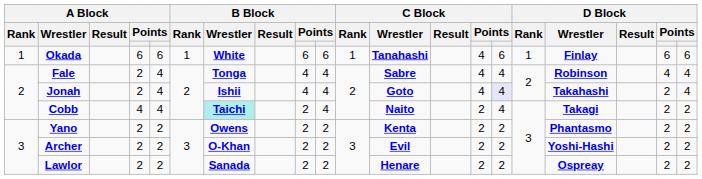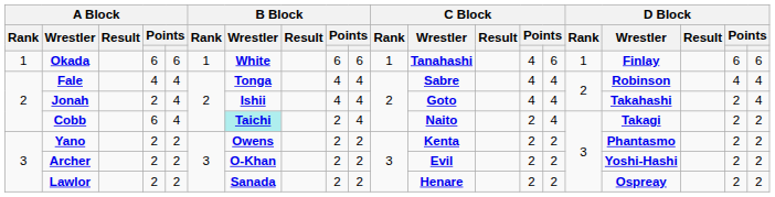 <table class="wikitable mw-collapsible mw-collapsed" style="text-align: center">
 <tr>
 <th colspan="5">A Block</th>
 <th colspan="5">B Block</th>
 <th colspan="5">C Block</th>
 <th colspan="5">D Block</th>
 </tr>
 <tr>
 <th rowspan="2">Rank</th>
 <th rowspan="2">Wrestler</th>
 <th rowspan="2">Result</th>
 <th colspan="2">Points</th>
 <th rowspan="2">Rank</th>
 <th rowspan="2">Wrestler</th>
 <th rowspan="2">Result</th>
 <th colspan="2">Points</th>
 <th rowspan="2">Rank</th>
 <th rowspan="2">Wrestler</th>
 <th rowspan="2">Result</th>
 <th colspan="2">Points</th>
 <th rowspan="2">Rank</th>
 <th rowspan="2">Wrestler</th>
 <th rowspan="2">Result</th>
 <th colspan="2">Points</th>
 </tr>
 <tr>
 <th></th>
 <th></th>
 <th></th>
 <th></th>
 <th></th>
 <th></th>
 <th></th>
 <th></th>
 </tr>
 <tr>
 <td>1</td>
 <td><strong><a href='#'>Okada</a></strong></td>
 <td></td>
 <td>6</td>
 <td>6</td>
 <td>1</td>
 <td><strong><a href='#'>White</a></strong></td>
 <td></td>
 <td>6</td>
 <td>6</td>
 <td>1</td>
 <td><strong><a href='#'>Tanahashi</a></strong></td>
 <td></td>
 <td>4</td>
 <td>6</td>
 <td>1</td>
 <td><strong><a href='#'>Finlay</a></strong></td>
 <td></td>
 <td>6</td>
 <td>6</td>
 </tr>
 <tr>
 <td rowspan="3">2</td>
 <td><strong><a href='#'>Fale</a></strong></td>
 <td></td>
-<td>2</td>
+<td>4</td>
 <td>4</td>
 <td rowspan="3">2</td>
 <td><strong><a href='#'>Tonga</a></strong></td>
 <td></td>
 <td>4</td>
 <td>4</td>
 <td rowspan="3">2</td>
 <td><strong><a href='#'>Sabre</a></strong></td>
 <td></td>
 <td>4</td>
 <td>4</td>
 <td rowspan="2">2</td>
 <td><strong><a href='#'>Robinson</a></strong></td>
 <td></td>
 <td>4</td>
 <td>4</td>
 </tr>
 <tr>
 <td><strong><a href='#'>Jonah</a></strong></td>
 <td></td>
 <td>2</td>
 <td>4</td>
 <td><strong><a href='#'>Ishii</a></strong></td>
 <td></td>
 <td>4</td>
 <td>4</td>
 <td><strong><a href='#'>Goto</a></strong></td>
 <td></td>
 <td>4</td>
-<td style="background: lavender;">4</td>
+<td>4</td>
 <td><strong><a href='#'>Takahashi</a></strong></td>
 <td></td>
 <td>2</td>
 <td>4</td>
 </tr>
 <tr>
 <td><strong><a href='#'>Cobb</a></strong></td>
 <td></td>
-<td>4</td>
+<td>6</td>
 <td>4</td>
 <td style="background: paleturquoise;"><a href='#'><strong>Taichi</strong></a></td>
 <td></td>
 <td>2</td>
 <td>4</td>
 <td><strong><a href='#'>Naito</a></strong></td>
 <td></td>
 <td>2</td>
 <td>4</td>
 <td rowspan="4">3</td>
 <td><strong><a href='#'>Takagi</a></strong></td>
 <td></td>
 <td>2</td>
 <td>2</td>
 </tr>
 <tr>
 <td rowspan="3">3</td>
 <td><strong><a href='#'>Yano</a></strong></td>
 <td></td>
 <td>2</td>
 <td>2</td>
 <td rowspan="3">3</td>
 <td><strong><a href='#'>Owens</a></strong></td>
 <td></td>
 <td>2</td>
 <td>2</td>
 <td rowspan="3">3</td>
 <td><strong><a href='#'>Kenta</a></strong></td>
 <td></td>
 <td>2</td>
 <td>2</td>
 <td><strong><a href='#'>Phantasmo</a></strong></td>
 <td></td>
 <td>2</td>
 <td>2</td>
 </tr>
 <tr>
 <td><strong><a href='#'>Archer</a></strong></td>
 <td></td>
 <td>2</td>
 <td>2</td>
 <td><a href='#'><strong>O-Khan</strong></a></td>
 <td></td>
 <td>2</td>
 <td>2</td>
 <td><a href='#'><strong>Evil</strong></a></td>
 <td></td>
 <td>2</td>
 <td>2</td>
 <td><strong><a href='#'>Yoshi-Hashi</a></strong></td>
 <td></td>
 <td>2</td>
 <td>2</td>
 </tr>
 <tr>
 <td><strong><a href='#'>Lawlor</a></strong></td>
 <td></td>
 <td>2</td>
 <td>2</td>
 <td><a href='#'><strong>Sanada</strong></a></td>
 <td></td>
 <td>2</td>
 <td>2</td>
 <td><strong><a href='#'>Henare</a></strong></td>
 <td></td>
 <td>2</td>
 <td>2</td>
 <td><strong><a href='#'>Ospreay</a></strong></td>
 <td></td>
 <td>2</td>
 <td>2</td>
 </tr>
 </table>
